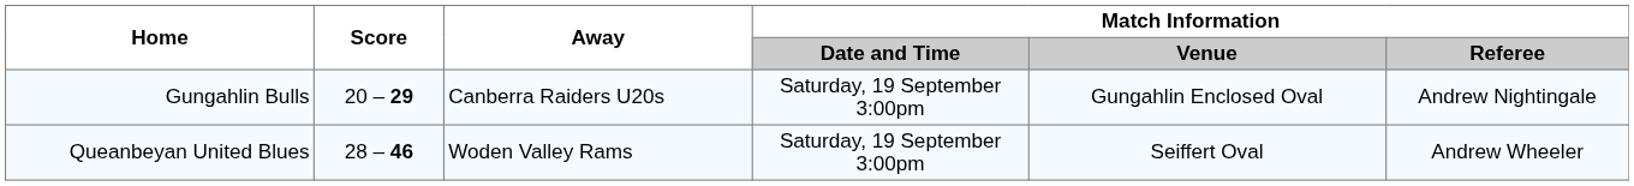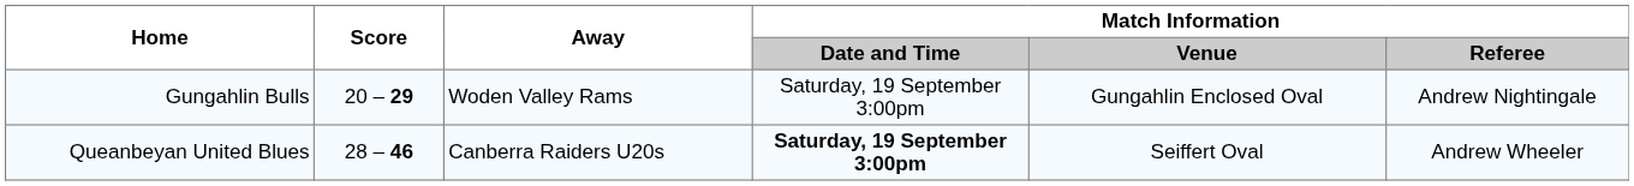 <table width="100%" cellspacing="0" cellpadding="3" border="1" style="border-collapse:collapse;  text-align:center;">
 <tr>
 <th rowspan="2" width="19%">Home</th>
 <th rowspan="2" width="8%">Score</th>
 <th rowspan="2" width="19%">Away</th>
 <th colspan="3">Match Information</th>
 </tr>
 <tr bgcolor="#CCCCCC">
 <th width="17%">Date and Time</th>
 <th width="22%">Venue</th>
 <th width="50%">Referee</th>
 </tr>
 <tr style="text-align:center; background:#f5faff;">
 <td align="right">Gungahlin Bulls </td>
 <td>20 – <strong>29</strong></td>
-<td align="left"> Canberra Raiders U20s</td>
+<td align="left"> Woden Valley Rams</td>
 <td>Saturday, 19 September 3:00pm</td>
 <td>Gungahlin Enclosed Oval</td>
 <td>Andrew Nightingale</td>
 </tr>
 <tr style="text-align:center; background:#f5faff;">
 <td align="right">Queanbeyan United Blues </td>
 <td>28 – <strong>46</strong></td>
-<td align="left"> Woden Valley Rams</td>
-<td>Saturday, 19 September 3:00pm</td>
+<td align="left"> Canberra Raiders U20s</td>
+<td><strong>Saturday, 19 September 3:00pm</strong></td>
 <td>Seiffert Oval</td>
 <td>Andrew Wheeler</td>
 </tr>
 </table>
